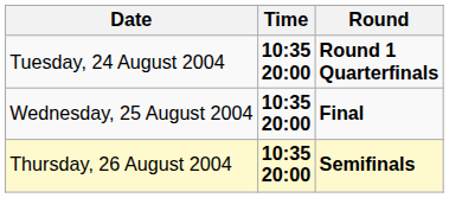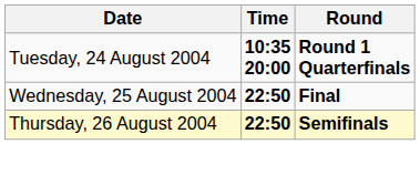 <table class="wikitable">
 <tr>
 <th>Date</th>
 <th>Time</th>
 <th>Round</th>
 </tr>
 <tr>
 <td>Tuesday, 24 August 2004</td>
 <td><strong>10:35</strong><br><strong>20:00</strong></td>
 <td><strong>Round 1</strong><br><strong>Quarterfinals</strong></td>
 </tr>
 <tr>
 <td>Wednesday, 25 August 2004</td>
-<td><strong>10:35</strong><br><strong>20:00</strong></td>
+<td><strong>22:50</strong></td>
 <td><strong>Final</strong></td>
 </tr>
 <tr style=background:lemonchiffon>
 <td>Thursday, 26 August 2004</td>
-<td><strong>10:35</strong><br><strong>20:00</strong></td>
+<td><strong>22:50</strong></td>
 <td><strong>Semifinals</strong></td>
 </tr>
 </table>
